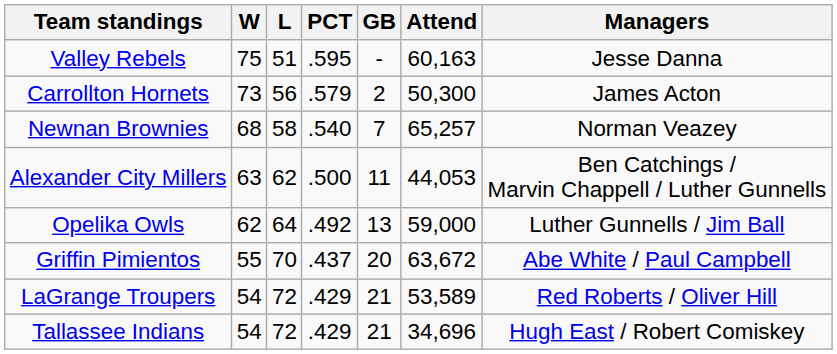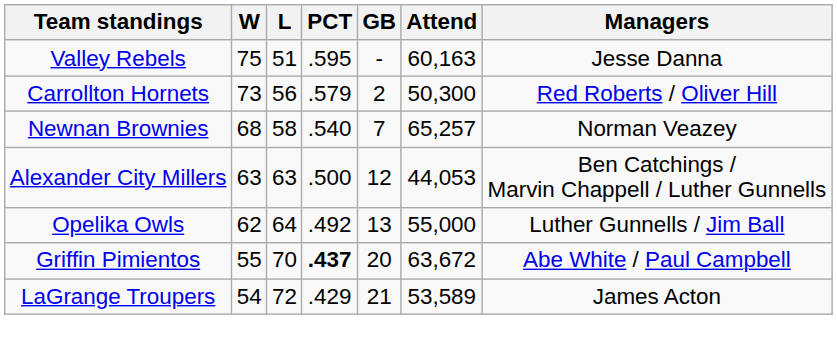 <table class="wikitable" style="text-align:center">
 <tr>
 <th>Team standings</th>
 <th>W</th>
 <th>L</th>
 <th>PCT</th>
 <th>GB</th>
 <th>Attend</th>
 <th>Managers</th>
 </tr>
 <tr>
 <td><a href='#'>Valley Rebels</a></td>
 <td>75</td>
 <td>51</td>
 <td>.595</td>
 <td>-</td>
 <td>60,163</td>
 <td>Jesse Danna</td>
 </tr>
 <tr>
 <td><a href='#'>Carrollton Hornets</a></td>
 <td>73</td>
 <td>56</td>
 <td>.579</td>
 <td>2</td>
 <td>50,300</td>
-<td>James Acton</td>
+<td><a href='#'>Red Roberts</a> / <a href='#'>Oliver Hill</a></td>
 </tr>
 <tr>
 <td><a href='#'>Newnan Brownies</a></td>
 <td>68</td>
 <td>58</td>
 <td>.540</td>
 <td>7</td>
 <td>65,257</td>
 <td>Norman Veazey</td>
 </tr>
 <tr>
 <td><a href='#'>Alexander City Millers</a></td>
 <td>63</td>
-<td>62</td>
+<td>63</td>
 <td>.500</td>
-<td>11</td>
+<td>12</td>
 <td>44,053</td>
 <td>Ben Catchings /<br>Marvin Chappell / Luther Gunnells</td>
 </tr>
 <tr>
 <td><a href='#'>Opelika Owls</a></td>
 <td>62</td>
 <td>64</td>
 <td>.492</td>
 <td>13</td>
-<td>59,000</td>
+<td>55,000</td>
 <td>Luther Gunnells / <a href='#'>Jim Ball</a></td>
 </tr>
 <tr>
 <td><a href='#'>Griffin Pimientos</a></td>
 <td>55</td>
 <td>70</td>
-<td>.437</td>
+<td><strong>.437</strong></td>
 <td>20</td>
 <td>63,672</td>
 <td><a href='#'>Abe White</a> / <a href='#'>Paul Campbell</a></td>
 </tr>
 <tr>
 <td><a href='#'>LaGrange Troupers</a></td>
 <td>54</td>
 <td>72</td>
 <td>.429</td>
 <td>21</td>
 <td>53,589</td>
-<td><a href='#'>Red Roberts</a> / <a href='#'>Oliver Hill</a></td>
-</tr>
-<tr>
-<td><a href='#'>Tallassee Indians</a></td>
-<td>54</td>
-<td>72</td>
-<td>.429</td>
-<td>21</td>
-<td>34,696</td>
-<td><a href='#'>Hugh East</a> / Robert Comiskey</td>
+<td>James Acton</td>
 </tr>
 </table>
